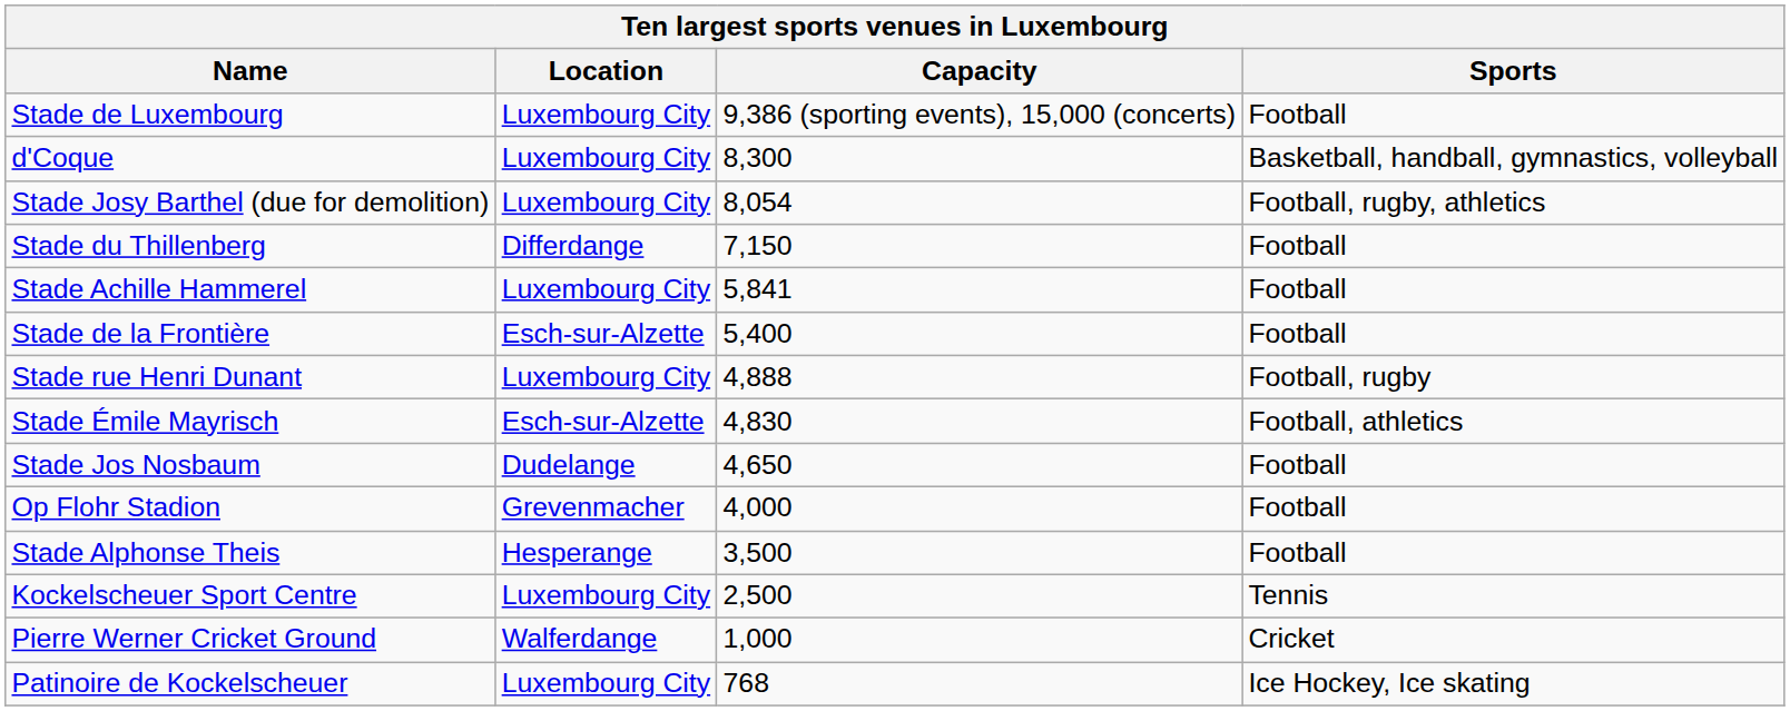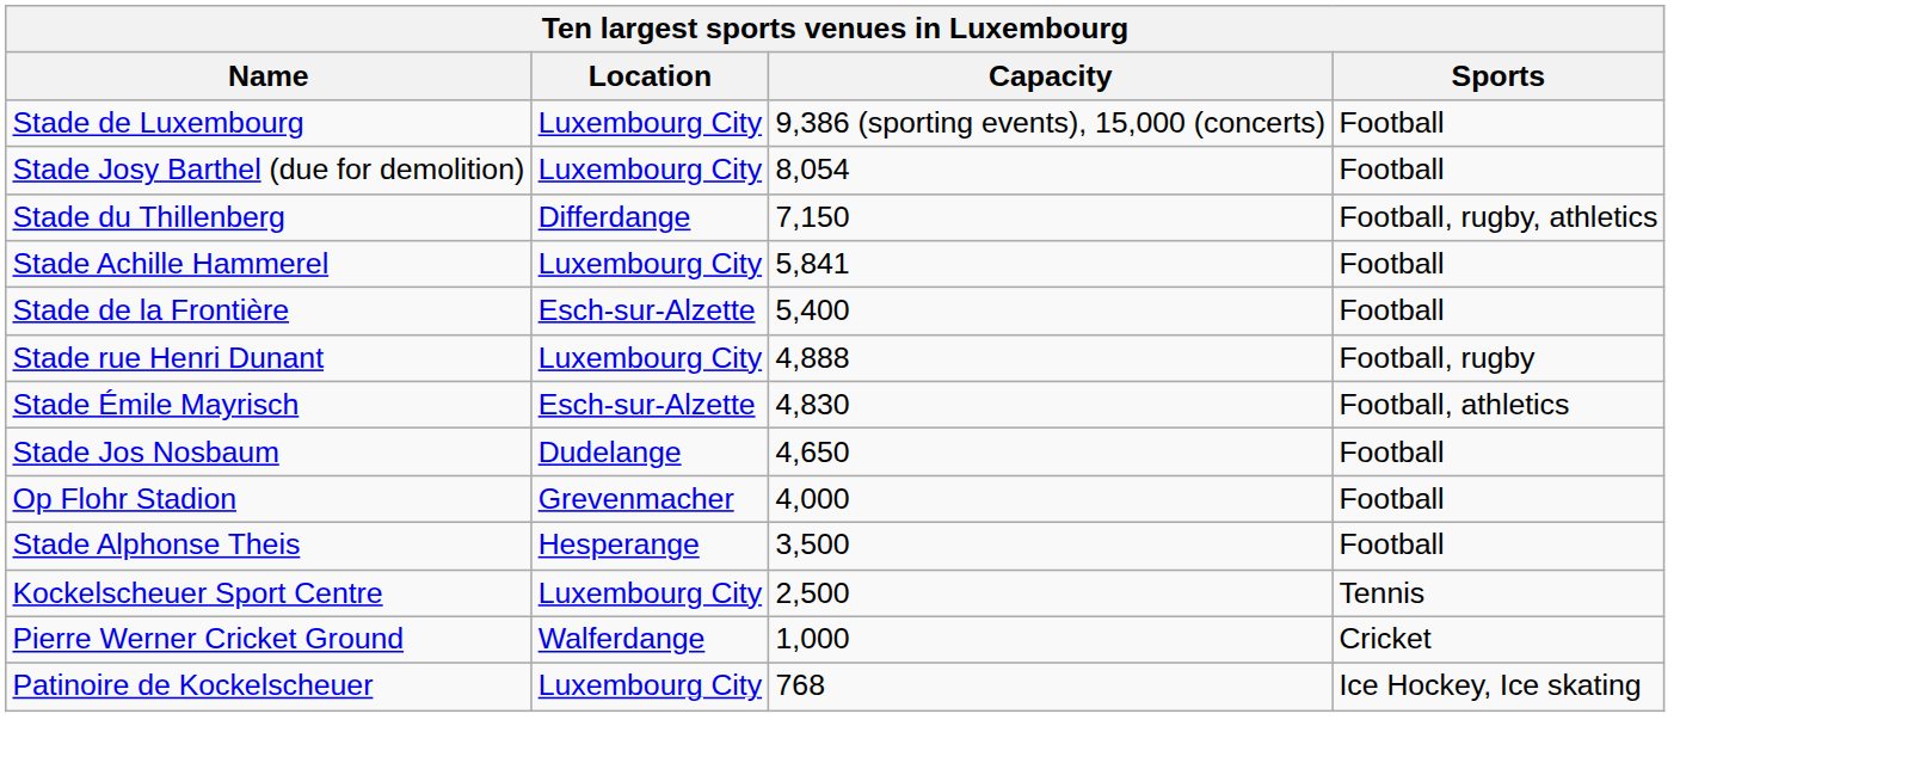 <table class="wikitable">
 <tr>
 <th colspan=4>Ten largest sports venues in Luxembourg</th>
 </tr>
 <tr>
 <th>Name</th>
 <th>Location</th>
 <th>Capacity</th>
 <th>Sports</th>
 </tr>
 <tr>
 <td><a href='#'>Stade de Luxembourg</a></td>
 <td><a href='#'>Luxembourg City</a></td>
 <td>9,386 (sporting events), 15,000 (concerts)</td>
 <td>Football</td>
 </tr>
 <tr>
-<td><a href='#'>d'Coque</a></td>
-<td><a href='#'>Luxembourg City</a></td>
-<td>8,300</td>
-<td>Basketball, handball, gymnastics, volleyball</td>
-</tr>
-<tr>
 <td><a href='#'>Stade Josy Barthel</a> (due for demolition)</td>
 <td><a href='#'>Luxembourg City</a></td>
 <td>8,054</td>
-<td>Football, rugby, athletics</td>
+<td>Football</td>
 </tr>
 <tr>
 <td><a href='#'>Stade du Thillenberg</a></td>
 <td><a href='#'>Differdange</a></td>
 <td>7,150</td>
-<td>Football</td>
+<td>Football, rugby, athletics</td>
 </tr>
 <tr>
 <td><a href='#'>Stade Achille Hammerel</a></td>
 <td><a href='#'>Luxembourg City</a></td>
 <td>5,841</td>
 <td>Football</td>
 </tr>
 <tr>
 <td><a href='#'>Stade de la Frontière</a></td>
 <td><a href='#'>Esch-sur-Alzette</a></td>
 <td>5,400</td>
 <td>Football</td>
 </tr>
 <tr>
 <td><a href='#'>Stade rue Henri Dunant</a></td>
 <td><a href='#'>Luxembourg City</a></td>
 <td>4,888</td>
 <td>Football, rugby</td>
 </tr>
 <tr>
 <td><a href='#'>Stade Émile Mayrisch</a></td>
 <td><a href='#'>Esch-sur-Alzette</a></td>
 <td>4,830</td>
 <td>Football, athletics</td>
 </tr>
 <tr>
 <td><a href='#'>Stade Jos Nosbaum</a></td>
 <td><a href='#'>Dudelange</a></td>
 <td>4,650</td>
 <td>Football</td>
 </tr>
 <tr>
 <td><a href='#'>Op Flohr Stadion</a></td>
 <td><a href='#'>Grevenmacher</a></td>
 <td>4,000</td>
 <td>Football</td>
 </tr>
 <tr>
 <td><a href='#'>Stade Alphonse Theis</a></td>
 <td><a href='#'>Hesperange</a></td>
 <td>3,500</td>
 <td>Football</td>
 </tr>
 <tr>
 <td><a href='#'>Kockelscheuer Sport Centre</a></td>
 <td><a href='#'>Luxembourg City</a></td>
 <td>2,500</td>
 <td>Tennis</td>
 </tr>
 <tr>
 <td><a href='#'>Pierre Werner Cricket Ground</a></td>
 <td><a href='#'>Walferdange</a></td>
 <td>1,000</td>
 <td>Cricket</td>
 </tr>
 <tr>
 <td><a href='#'>Patinoire de Kockelscheuer</a></td>
 <td><a href='#'>Luxembourg City</a></td>
 <td>768</td>
 <td>Ice Hockey, Ice skating</td>
 </tr>
 </table>
